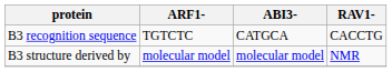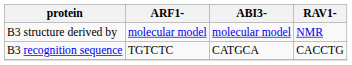 <table class="wikitable">
 <tr>
 <th>protein</th>
 <th>ARF1-</th>
 <th>ABI3-</th>
 <th>RAV1-</th>
 </tr>
 <tr>
+<td>B3 structure derived by</td>
+<td><a href='#'>molecular model</a></td>
+<td><a href='#'>molecular model</a></td>
+<td><a href='#'>NMR</a></td>
+</tr>
+<tr>
 <td>B3 <a href='#'>recognition sequence</a></td>
 <td>TGTCTC</td>
 <td>CATGCA</td>
 <td>CACCTG</td>
 </tr>
 <tr>
-<td>B3 structure derived by</td>
-<td><a href='#'>molecular model</a></td>
-<td><a href='#'>molecular model</a></td>
-<td><a href='#'>NMR</a></td>
-</tr>
-<tr>
 </tr>
 </table>
